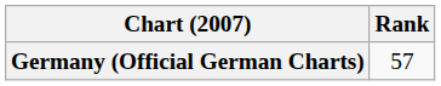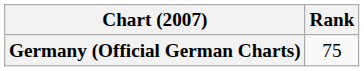 <table class="wikitable plainrowheaders" style="text-align:center">
 <tr>
 <th scope="col">Chart (2007)</th>
 <th scope="col">Rank</th>
 </tr>
 <tr>
 <th scope="row">Germany (Official German Charts)</th>
-<td style="text-align:center;">57</td>
+<td style="text-align:center;">75</td>
 </tr>
 </table>
